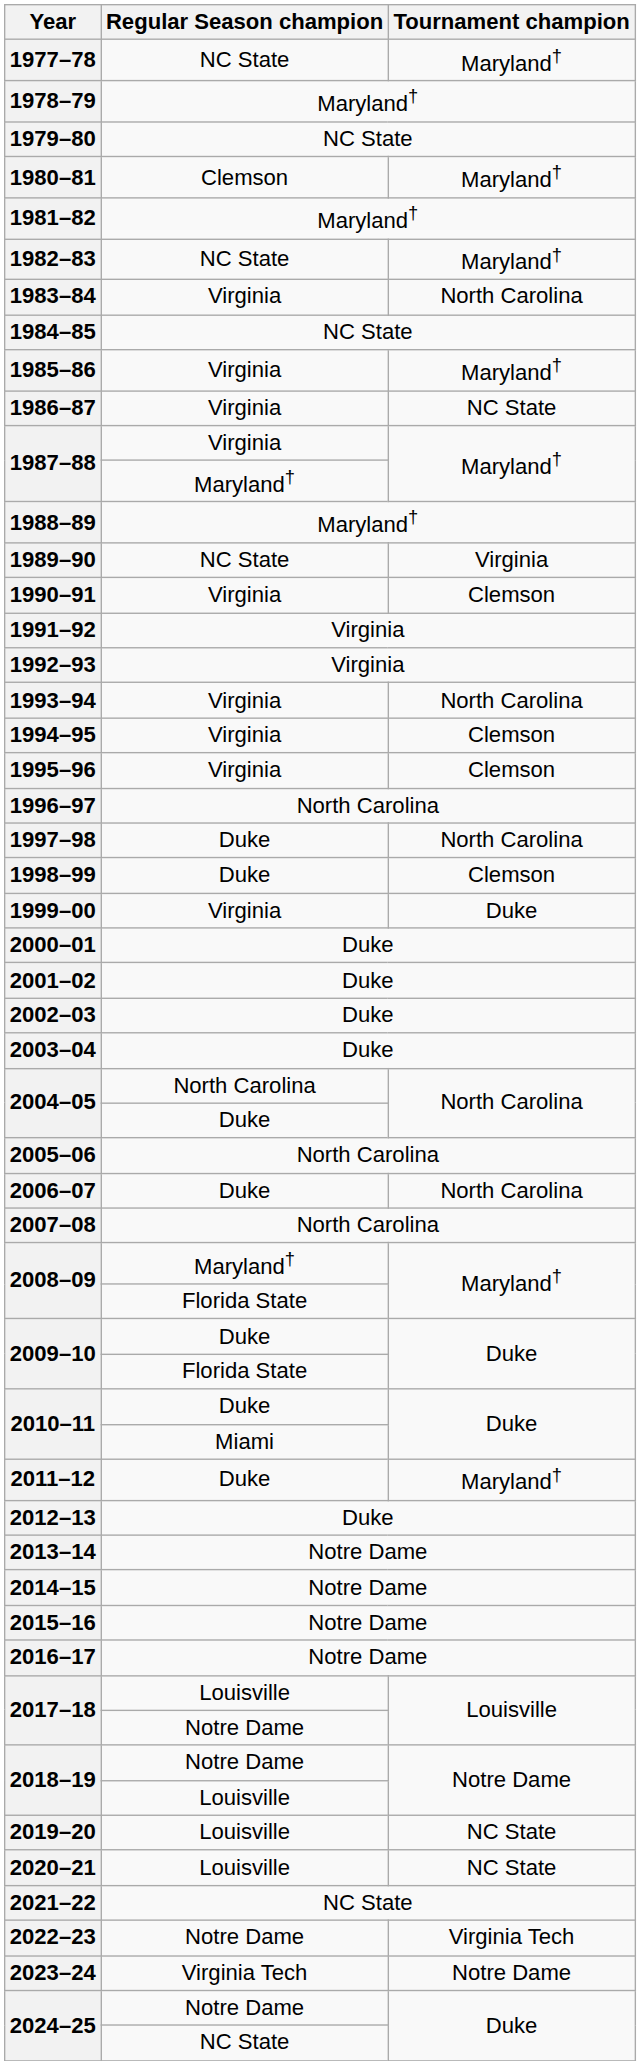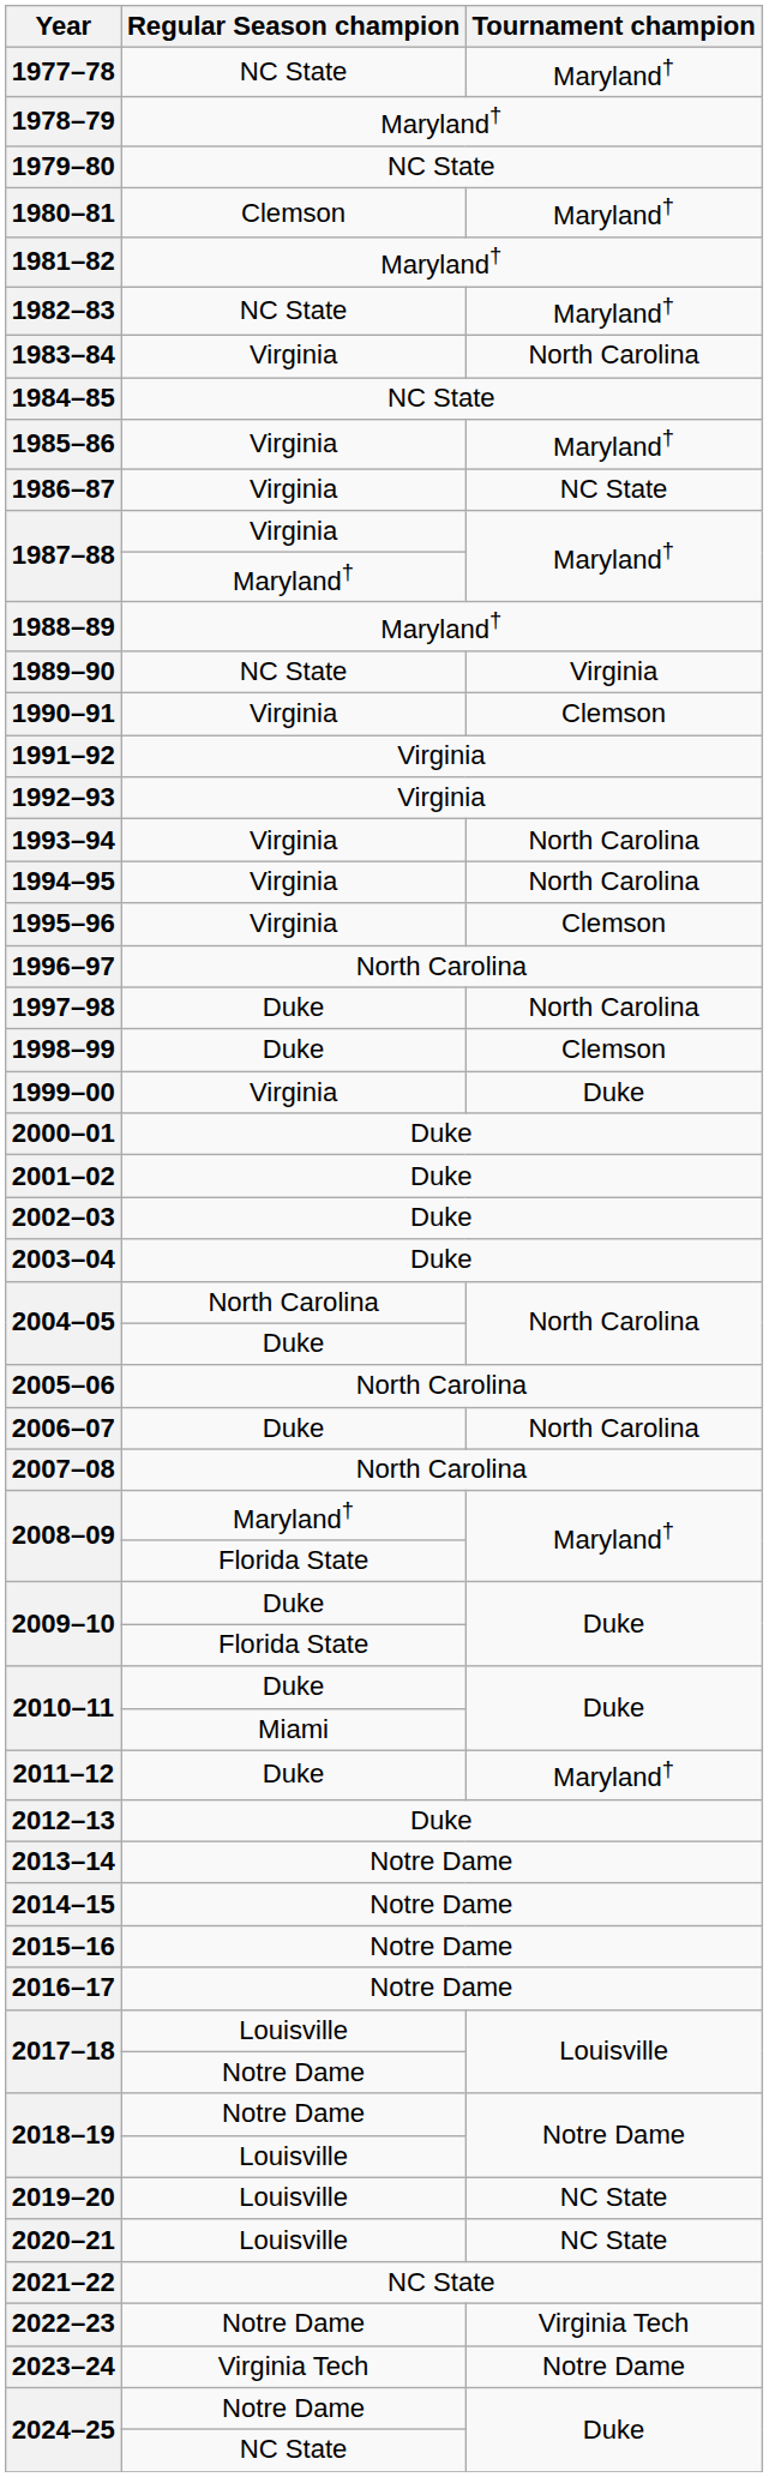 <table class="wikitable" style="text-align: center;">
 <tr>
 <th>Year</th>
 <th>Regular Season champion</th>
 <th>Tournament champion</th>
 </tr>
 <tr>
 <th>1977–78</th>
 <td>NC State</td>
 <td>Maryland<sup>†</sup></td>
 </tr>
 <tr>
 <th>1978–79</th>
 <td colspan="2">Maryland<sup>†</sup></td>
 </tr>
 <tr>
 <th>1979–80</th>
 <td colspan="2">NC State</td>
 </tr>
 <tr>
 <th>1980–81</th>
 <td>Clemson</td>
 <td>Maryland<sup>†</sup></td>
 </tr>
 <tr>
 <th>1981–82</th>
 <td colspan="2">Maryland<sup>†</sup></td>
 </tr>
 <tr>
 <th>1982–83</th>
 <td>NC State</td>
 <td>Maryland<sup>†</sup></td>
 </tr>
 <tr>
 <th>1983–84</th>
 <td>Virginia</td>
 <td>North Carolina</td>
 </tr>
 <tr>
 <th>1984–85</th>
 <td colspan="2">NC State</td>
 </tr>
 <tr>
 <th>1985–86</th>
 <td>Virginia</td>
 <td>Maryland<sup>†</sup></td>
 </tr>
 <tr>
 <th>1986–87</th>
 <td>Virginia</td>
 <td>NC State</td>
 </tr>
 <tr>
 <th rowspan="2">1987–88</th>
 <td>Virginia</td>
 <td rowspan="2">Maryland<sup>†</sup></td>
 </tr>
 <tr>
 <td>Maryland<sup>†</sup></td>
 </tr>
 <tr>
 <th>1988–89</th>
 <td colspan="2">Maryland<sup>†</sup></td>
 </tr>
 <tr>
 <th>1989–90</th>
 <td>NC State</td>
 <td>Virginia</td>
 </tr>
 <tr>
 <th>1990–91</th>
 <td>Virginia</td>
 <td>Clemson</td>
 </tr>
 <tr>
 <th>1991–92</th>
 <td colspan="2">Virginia</td>
 </tr>
 <tr>
 <th>1992–93</th>
 <td colspan="2">Virginia</td>
 </tr>
 <tr>
 <th>1993–94</th>
 <td>Virginia</td>
 <td>North Carolina</td>
 </tr>
 <tr>
 <th>1994–95</th>
 <td>Virginia</td>
-<td>Clemson</td>
+<td>North Carolina</td>
 </tr>
 <tr>
 <th>1995–96</th>
 <td>Virginia</td>
 <td>Clemson</td>
 </tr>
 <tr>
 <th>1996–97</th>
 <td colspan="2">North Carolina</td>
 </tr>
 <tr>
 <th>1997–98</th>
 <td>Duke</td>
 <td>North Carolina</td>
 </tr>
 <tr>
 <th>1998–99</th>
 <td>Duke</td>
 <td>Clemson</td>
 </tr>
 <tr>
 <th>1999–00</th>
 <td>Virginia</td>
 <td>Duke</td>
 </tr>
 <tr>
 <th>2000–01</th>
 <td colspan="2">Duke</td>
 </tr>
 <tr>
 <th>2001–02</th>
 <td colspan="2">Duke</td>
 </tr>
 <tr>
 <th>2002–03</th>
 <td colspan="2">Duke</td>
 </tr>
 <tr>
 <th>2003–04</th>
 <td colspan="2">Duke</td>
 </tr>
 <tr>
 <th rowspan="2">2004–05</th>
 <td>North Carolina</td>
 <td rowspan="2">North Carolina</td>
 </tr>
 <tr>
 <td>Duke</td>
 </tr>
 <tr>
 <th>2005–06</th>
 <td colspan="2">North Carolina</td>
 </tr>
 <tr>
 <th>2006–07</th>
 <td>Duke</td>
 <td>North Carolina</td>
 </tr>
 <tr>
 <th>2007–08</th>
 <td colspan="2">North Carolina</td>
 </tr>
 <tr>
 <th rowspan="2">2008–09</th>
 <td>Maryland<sup>†</sup></td>
 <td rowspan="2">Maryland<sup>†</sup></td>
 </tr>
 <tr>
 <td>Florida State</td>
 </tr>
 <tr>
 <th rowspan="2">2009–10</th>
 <td>Duke</td>
 <td rowspan="2">Duke</td>
 </tr>
 <tr>
 <td>Florida State</td>
 </tr>
 <tr>
 <th rowspan="2">2010–11</th>
 <td>Duke</td>
 <td rowspan="2">Duke</td>
 </tr>
 <tr>
 <td>Miami</td>
 </tr>
 <tr>
 <th>2011–12</th>
 <td>Duke</td>
 <td>Maryland<sup>†</sup></td>
 </tr>
 <tr>
 <th>2012–13</th>
 <td colspan="2">Duke</td>
 </tr>
 <tr>
 <th>2013–14</th>
 <td colspan="2">Notre Dame</td>
 </tr>
 <tr>
 <th>2014–15</th>
 <td colspan="2">Notre Dame</td>
 </tr>
 <tr>
 <th>2015–16</th>
 <td colspan="2">Notre Dame</td>
 </tr>
 <tr>
 <th>2016–17</th>
 <td colspan="2">Notre Dame</td>
 </tr>
 <tr>
 <th rowspan="2">2017–18</th>
 <td>Louisville</td>
 <td rowspan="2">Louisville</td>
 </tr>
 <tr>
 <td>Notre Dame</td>
 </tr>
 <tr>
 <th rowspan="2">2018–19</th>
 <td>Notre Dame</td>
 <td rowspan="2">Notre Dame</td>
 </tr>
 <tr>
 <td>Louisville</td>
 </tr>
 <tr>
 <th>2019–20</th>
 <td>Louisville</td>
 <td>NC State</td>
 </tr>
 <tr>
 <th>2020–21</th>
 <td>Louisville</td>
 <td>NC State</td>
 </tr>
 <tr>
 <th>2021–22</th>
 <td colspan="2">NC State</td>
 </tr>
 <tr>
 <th>2022–23</th>
 <td>Notre Dame</td>
 <td>Virginia Tech</td>
 </tr>
 <tr>
 <th>2023–24</th>
 <td>Virginia Tech</td>
 <td>Notre Dame</td>
 </tr>
 <tr>
 <th rowspan="2">2024–25</th>
 <td>Notre Dame</td>
 <td rowspan="2">Duke</td>
 </tr>
 <tr>
 <td>NC State</td>
 </tr>
 </table>
